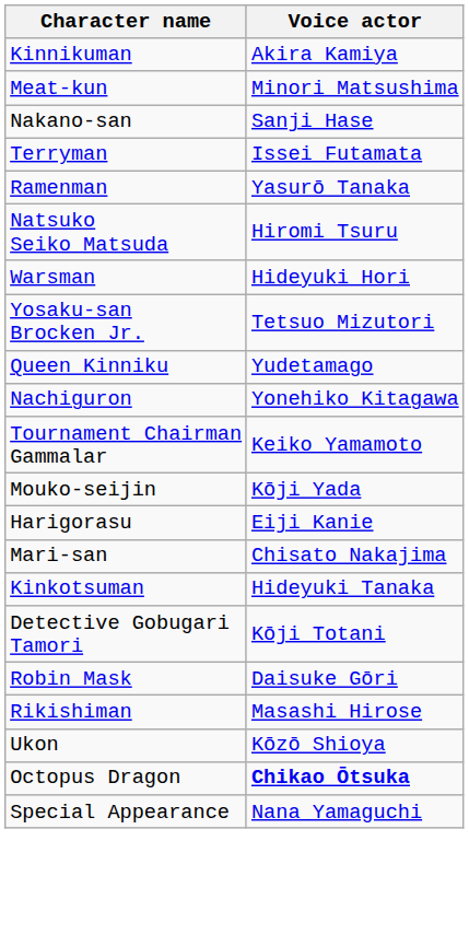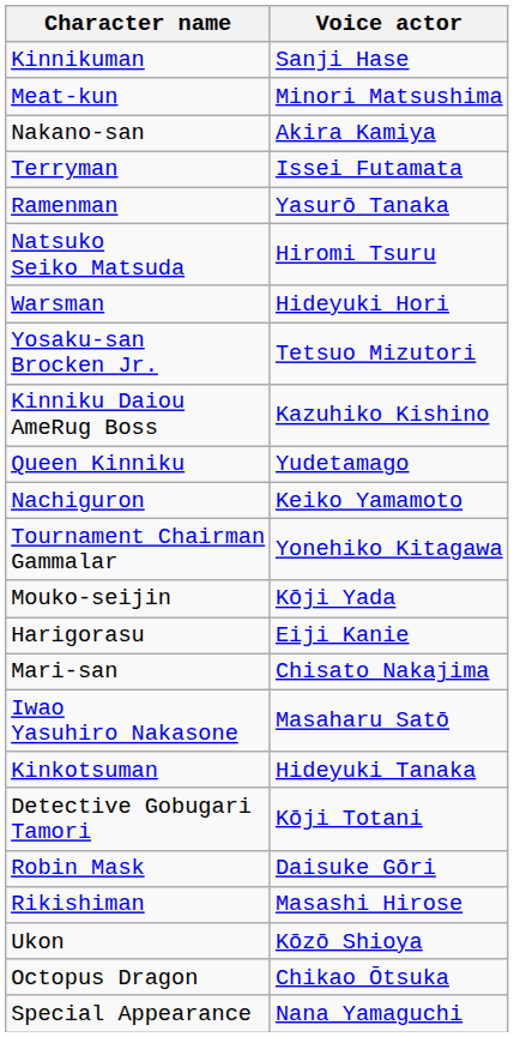 <table class="wikitable">
 <tr>
 <th>Character name</th>
 <th>Voice actor</th>
 </tr>
 <tr>
 <td><a href='#'>Kinnikuman</a></td>
-<td><a href='#'>Akira Kamiya</a></td>
+<td><a href='#'>Sanji Hase</a></td>
 </tr>
 <tr>
 <td><a href='#'>Meat-kun</a></td>
 <td><a href='#'>Minori Matsushima</a></td>
 </tr>
 <tr>
 <td>Nakano-san</td>
-<td><a href='#'>Sanji Hase</a></td>
+<td><a href='#'>Akira Kamiya</a></td>
 </tr>
 <tr>
 <td><a href='#'>Terryman</a></td>
 <td><a href='#'>Issei Futamata</a></td>
 </tr>
 <tr>
 <td><a href='#'>Ramenman</a></td>
 <td><a href='#'>Yasurō Tanaka</a></td>
 </tr>
 <tr>
 <td><a href='#'>Natsuko</a><br><a href='#'>Seiko Matsuda</a></td>
 <td><a href='#'>Hiromi Tsuru</a></td>
 </tr>
 <tr>
 <td><a href='#'>Warsman</a></td>
 <td><a href='#'>Hideyuki Hori</a></td>
 </tr>
 <tr>
 <td><a href='#'>Yosaku-san</a><br><a href='#'>Brocken Jr.</a></td>
 <td><a href='#'>Tetsuo Mizutori</a></td>
 </tr>
 <tr>
+<td><a href='#'>Kinniku Daiou</a><br>AmeRug Boss</td>
+<td><a href='#'>Kazuhiko Kishino</a></td>
+</tr>
+<tr>
 <td><a href='#'>Queen Kinniku</a></td>
 <td><a href='#'>Yudetamago</a></td>
 </tr>
 <tr>
 <td><a href='#'>Nachiguron</a></td>
-<td><a href='#'>Yonehiko Kitagawa</a></td>
+<td><a href='#'>Keiko Yamamoto</a></td>
 </tr>
 <tr>
 <td><a href='#'>Tournament Chairman</a><br>Gammalar</td>
-<td><a href='#'>Keiko Yamamoto</a></td>
+<td><a href='#'>Yonehiko Kitagawa</a></td>
 </tr>
 <tr>
 <td>Mouko-seijin</td>
 <td><a href='#'>Kōji Yada</a></td>
 </tr>
 <tr>
 <td>Harigorasu</td>
 <td><a href='#'>Eiji Kanie</a></td>
 </tr>
 <tr>
 <td>Mari-san</td>
 <td><a href='#'>Chisato Nakajima</a></td>
+</tr>
+<tr>
+<td><a href='#'>Iwao</a><br><a href='#'>Yasuhiro Nakasone</a></td>
+<td><a href='#'>Masaharu Satō</a></td>
 </tr>
 <tr>
 <td><a href='#'>Kinkotsuman</a></td>
 <td><a href='#'>Hideyuki Tanaka</a></td>
 </tr>
 <tr>
 <td>Detective Gobugari<br><a href='#'>Tamori</a></td>
 <td><a href='#'>Kōji Totani</a></td>
 </tr>
 <tr>
 <td><a href='#'>Robin Mask</a></td>
 <td><a href='#'>Daisuke Gōri</a></td>
 </tr>
 <tr>
 <td><a href='#'>Rikishiman</a></td>
 <td><a href='#'>Masashi Hirose</a></td>
 </tr>
 <tr>
 <td>Ukon</td>
 <td><a href='#'>Kōzō Shioya</a></td>
 </tr>
 <tr>
 <td>Octopus Dragon</td>
-<td><strong><a href='#'>Chikao Ōtsuka</a></strong></td>
+<td><a href='#'>Chikao Ōtsuka</a></td>
 </tr>
 <tr>
 <td>Special Appearance</td>
 <td><a href='#'>Nana Yamaguchi</a></td>
 </tr>
 </table>
